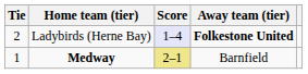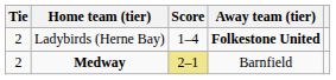 <table class="wikitable" style="text-align:center; font-size:85%">
 <tr>
 <th>Tie</th>
 <th>Home team (tier)</th>
 <th>Score</th>
 <th>Away team (tier)</th>
 <th></th>
 </tr>
 <tr>
 <td align="center">2</td>
 <td>Ladybirds (Herne Bay)</td>
-<td align="center" style="background: lavender;">1–4</td>
+<td align="center">1–4</td>
 <td><strong>Folkestone United</strong></td>
 <td></td>
 </tr>
 <tr>
-<td align="center">1</td>
+<td align="center">2</td>
 <td><strong>Medway</strong></td>
 <td align="center" style="background: khaki;">2–1</td>
 <td>Barnfield</td>
 <td></td>
 </tr>
 </table>
